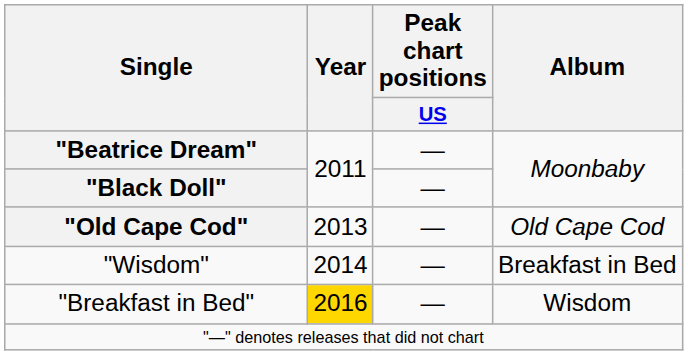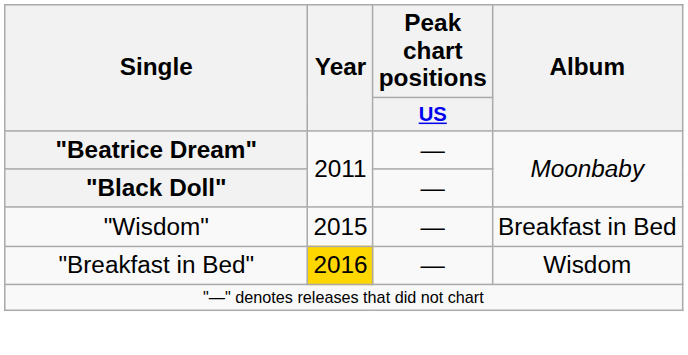 <table class="wikitable plainrowheaders" style="text-align:center;">
 <tr>
 <th rowspan="2" style="width:12em;">Single</th>
 <th rowspan="2">Year</th>
 <th colspan="1.75">Peak chart positions</th>
 <th rowspan="2">Album</th>
 </tr>
 <tr style="font-size:smaller;">
 <th width="35"><a href='#'>US</a></th>
 </tr>
 <tr>
 <th scope="row">"Beatrice Dream"</th>
 <td rowspan="2">2011</td>
 <td>—</td>
 <td rowspan="2"><em>Moonbaby</em></td>
 </tr>
 <tr>
 <th scope="row">"Black Doll"</th>
 <td>—</td>
 </tr>
 <tr>
-<th scope="row">"Old Cape Cod"</th>
-<td rowspan="1">2013</td>
-<td>—</td>
-<td rowspan="1"><em>Old Cape Cod</em></td>
-</tr>
-<tr>
 <td>"Wisdom"</td>
-<td>2014</td>
+<td>2015</td>
 <td>—</td>
 <td>Breakfast in Bed</td>
 </tr>
 <tr>
 <td>"Breakfast in Bed"</td>
 <td style="background: gold;">2016</td>
 <td>—</td>
 <td>Wisdom</td>
 </tr>
 <tr>
 <td colspan="4" style="font-size:8pt">"—" denotes releases that did not chart</td>
 </tr>
 </table>
